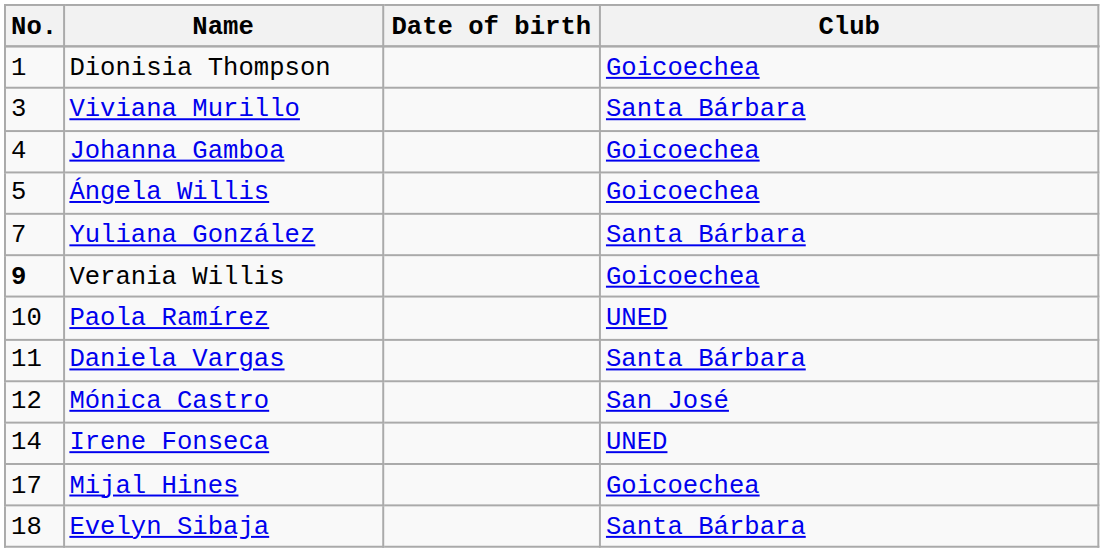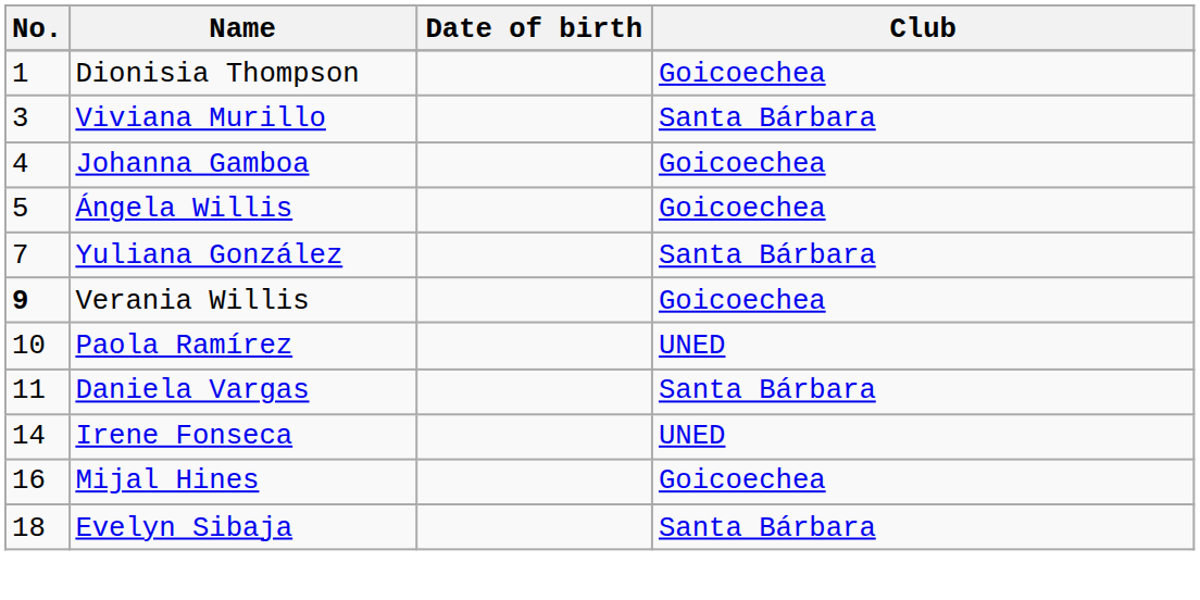 <table class=wikitable sortable style=font-size:100%; text-align:center;>
 <tr>
 <th>No.</th>
 <th style=width:12em>Name</th>
 <th style=width:8em>Date of birth</th>
 <th style=width:19em>Club</th>
 </tr>
 <tr>
 </tr>
 <tr ||>
 </tr>
 <tr>
 <td>1</td>
 <td>Dionisia Thompson</td>
 <td></td>
 <td><a href='#'>Goicoechea</a></td>
 </tr>
 <tr>
 <td>3</td>
 <td><a href='#'>Viviana Murillo</a></td>
 <td></td>
 <td><a href='#'>Santa Bárbara</a></td>
 </tr>
 <tr>
 <td>4</td>
 <td><a href='#'>Johanna Gamboa</a></td>
 <td></td>
 <td><a href='#'>Goicoechea</a></td>
 </tr>
 <tr>
 <td>5</td>
 <td><a href='#'>Ángela Willis </a></td>
 <td></td>
 <td><a href='#'>Goicoechea</a></td>
 </tr>
 <tr>
 <td>7</td>
 <td><a href='#'>Yuliana González</a></td>
 <td></td>
 <td><a href='#'>Santa Bárbara</a></td>
 </tr>
 <tr>
 <td><strong>9</strong></td>
 <td>Verania Willis</td>
 <td></td>
 <td><a href='#'>Goicoechea</a></td>
 </tr>
 <tr>
 <td>10</td>
 <td><a href='#'>Paola Ramírez</a></td>
 <td></td>
 <td><a href='#'>UNED</a></td>
 </tr>
 <tr>
 <td>11</td>
 <td><a href='#'>Daniela Vargas</a></td>
 <td></td>
 <td><a href='#'>Santa Bárbara</a></td>
 </tr>
 <tr>
-<td>12</td>
-<td><a href='#'>Mónica Castro</a></td>
-<td></td>
-<td><a href='#'>San José</a></td>
-</tr>
-<tr>
 <td>14</td>
 <td><a href='#'>Irene Fonseca</a></td>
 <td></td>
 <td><a href='#'>UNED</a></td>
 </tr>
 <tr>
-<td>17</td>
+<td>16</td>
 <td><a href='#'>Mijal Hines</a></td>
 <td></td>
 <td><a href='#'>Goicoechea</a></td>
 </tr>
 <tr>
 <td>18</td>
 <td><a href='#'>Evelyn Sibaja</a></td>
 <td></td>
 <td><a href='#'>Santa Bárbara</a></td>
 </tr>
 </table>
